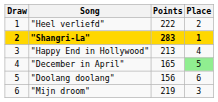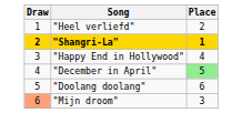 <table class="sortable wikitable" style="margin: 1em auto 1em auto; text-align:center">
 <tr>
 <th>Draw</th>
 <th>Song</th>
-<th>Points</th>
 <th>Place</th>
 </tr>
 <tr>
 <td>1</td>
 <td align="left">"Heel verliefd"</td>
-<td>222</td>
 <td>2</td>
 </tr>
 <tr style="font-weight:bold; background:gold;">
 <td>2</td>
 <td align="left">"Shangri-La"</td>
-<td>283</td>
 <td>1</td>
 </tr>
 <tr>
 <td>3</td>
 <td align="left">"Happy End in Hollywood"</td>
-<td>213</td>
 <td>4</td>
 </tr>
 <tr>
 <td>4</td>
 <td align="left">"December in April"</td>
-<td>165</td>
 <td style="background: lightgreen;">5</td>
 </tr>
 <tr>
 <td>5</td>
 <td align="left">"Doolang doolang"</td>
-<td>156</td>
 <td>6</td>
 </tr>
 <tr>
-<td>6</td>
+<td style="background: lightsalmon;">6</td>
 <td align="left">"Mijn droom"</td>
-<td>219</td>
 <td>3</td>
 </tr>
 </table>
